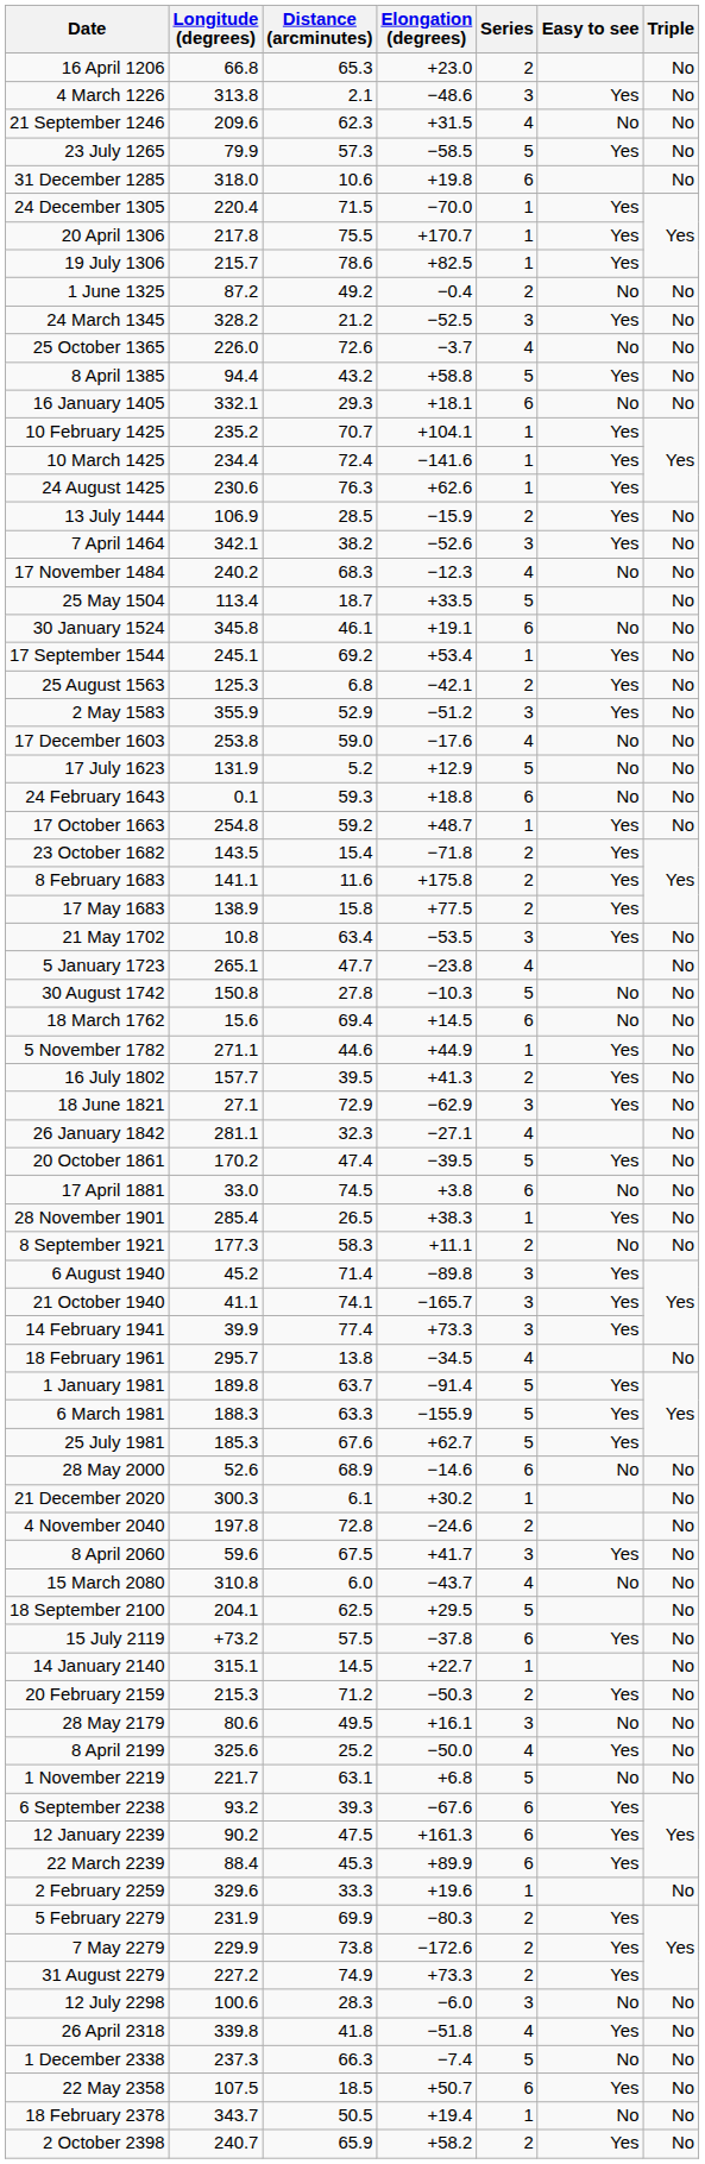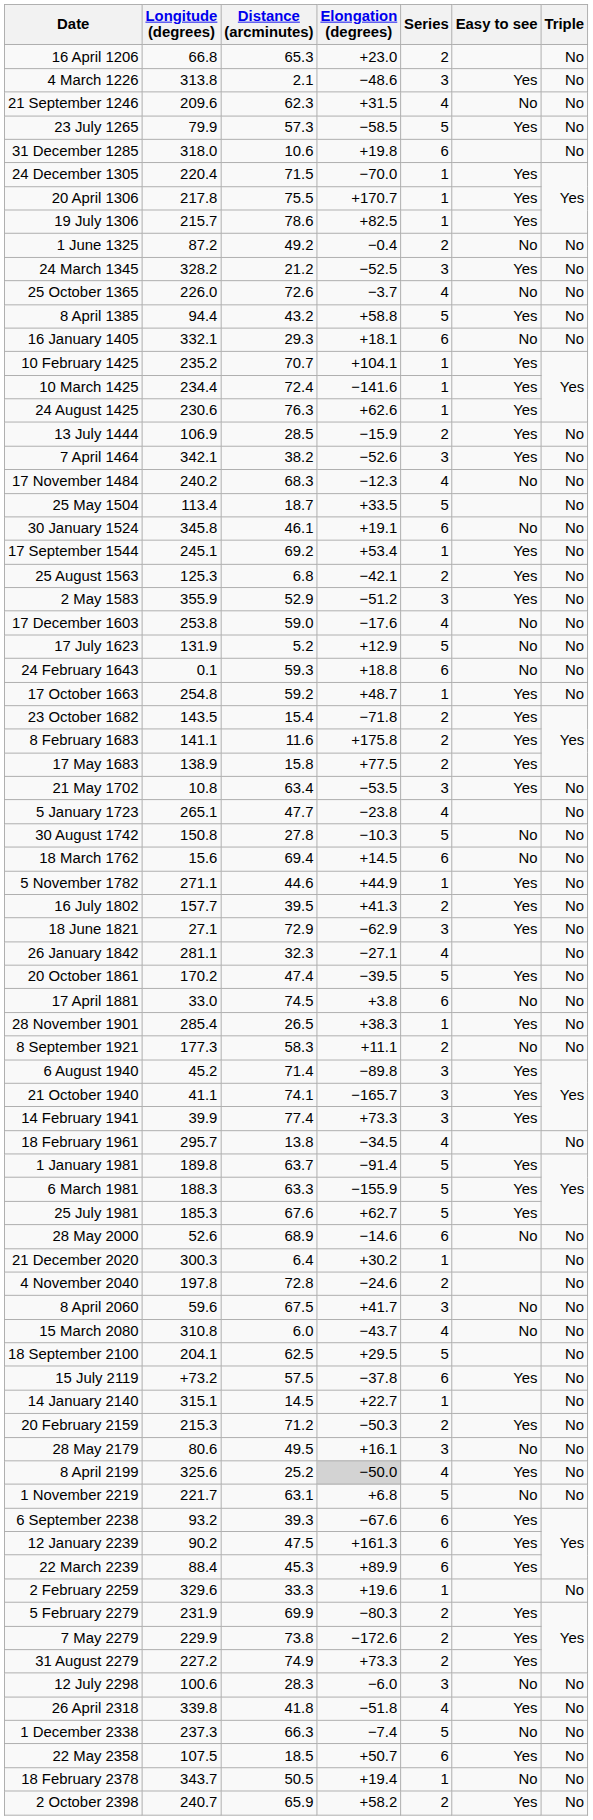 <table class="wikitable sortable" style="text-align:right">
 <tr>
 <th>Date</th>
 <th><a href='#'>Longitude</a><br>(degrees)</th>
 <th><a href='#'>Distance</a><br>(arcminutes)</th>
 <th><a href='#'>Elongation</a><br>(degrees)</th>
 <th>Series</th>
 <th>Easy to see</th>
 <th>Triple</th>
 </tr>
 <tr>
 <td>16 April 1206</td>
 <td>66.8</td>
 <td>65.3</td>
 <td>+23.0</td>
 <td>2</td>
 <td></td>
 <td>No</td>
 </tr>
 <tr>
 <td>4 March 1226</td>
 <td>313.8</td>
 <td>2.1</td>
 <td>−48.6</td>
 <td>3</td>
 <td>Yes</td>
 <td>No</td>
 </tr>
 <tr>
 <td>21 September 1246</td>
 <td>209.6</td>
 <td>62.3</td>
 <td>+31.5</td>
 <td>4</td>
 <td>No</td>
 <td>No</td>
 </tr>
 <tr>
 <td>23 July 1265</td>
 <td>79.9</td>
 <td>57.3</td>
 <td>−58.5</td>
 <td>5</td>
 <td>Yes</td>
 <td>No</td>
 </tr>
 <tr>
 <td>31 December 1285</td>
 <td>318.0</td>
 <td>10.6</td>
 <td>+19.8</td>
 <td>6</td>
 <td></td>
 <td>No</td>
 </tr>
 <tr>
 <td>24 December 1305</td>
 <td>220.4</td>
 <td>71.5</td>
 <td>−70.0</td>
 <td>1</td>
 <td>Yes</td>
 <td rowspan=3>Yes</td>
 </tr>
 <tr>
 <td>20 April 1306</td>
 <td>217.8</td>
 <td>75.5</td>
 <td>+170.7</td>
 <td>1</td>
 <td>Yes</td>
 </tr>
 <tr>
 <td>19 July 1306</td>
 <td>215.7</td>
 <td>78.6</td>
 <td>+82.5</td>
 <td>1</td>
 <td>Yes</td>
 </tr>
 <tr>
 <td>1 June 1325</td>
 <td>87.2</td>
 <td>49.2</td>
 <td>−0.4</td>
 <td>2</td>
 <td>No</td>
 <td>No</td>
 </tr>
 <tr>
 <td>24 March 1345</td>
 <td>328.2</td>
 <td>21.2</td>
 <td>−52.5</td>
 <td>3</td>
 <td>Yes</td>
 <td>No</td>
 </tr>
 <tr>
 <td>25 October 1365</td>
 <td>226.0</td>
 <td>72.6</td>
 <td>−3.7</td>
 <td>4</td>
 <td>No</td>
 <td>No</td>
 </tr>
 <tr>
 <td>8 April 1385</td>
 <td>94.4</td>
 <td>43.2</td>
 <td>+58.8</td>
 <td>5</td>
 <td>Yes</td>
 <td>No</td>
 </tr>
 <tr>
 <td>16 January 1405</td>
 <td>332.1</td>
 <td>29.3</td>
 <td>+18.1</td>
 <td>6</td>
 <td>No</td>
 <td>No</td>
 </tr>
 <tr>
 <td>10 February 1425</td>
 <td>235.2</td>
 <td>70.7</td>
 <td>+104.1</td>
 <td>1</td>
 <td>Yes</td>
 <td rowspan=3>Yes</td>
 </tr>
 <tr>
 <td>10 March 1425</td>
 <td>234.4</td>
 <td>72.4</td>
 <td>−141.6</td>
 <td>1</td>
 <td>Yes</td>
 </tr>
 <tr>
 <td>24 August 1425</td>
 <td>230.6</td>
 <td>76.3</td>
 <td>+62.6</td>
 <td>1</td>
 <td>Yes</td>
 </tr>
 <tr>
 <td>13 July 1444</td>
 <td>106.9</td>
 <td>28.5</td>
 <td>−15.9</td>
 <td>2</td>
 <td>Yes</td>
 <td>No</td>
 </tr>
 <tr>
 <td>7 April 1464</td>
 <td>342.1</td>
 <td>38.2</td>
 <td>−52.6</td>
 <td>3</td>
 <td>Yes</td>
 <td>No</td>
 </tr>
 <tr>
 <td>17 November 1484</td>
 <td>240.2</td>
 <td>68.3</td>
 <td>−12.3</td>
 <td>4</td>
 <td>No</td>
 <td>No</td>
 </tr>
 <tr>
 <td>25 May 1504</td>
 <td>113.4</td>
 <td>18.7</td>
 <td>+33.5</td>
 <td>5</td>
 <td></td>
 <td>No</td>
 </tr>
 <tr>
 <td>30 January 1524</td>
 <td>345.8</td>
 <td>46.1</td>
 <td>+19.1</td>
 <td>6</td>
 <td>No</td>
 <td>No</td>
 </tr>
 <tr>
 <td>17 September 1544</td>
 <td>245.1</td>
 <td>69.2</td>
 <td>+53.4</td>
 <td>1</td>
 <td>Yes</td>
 <td>No</td>
 </tr>
 <tr>
 <td>25 August 1563</td>
 <td>125.3</td>
 <td>6.8</td>
 <td>−42.1</td>
 <td>2</td>
 <td>Yes</td>
 <td>No</td>
 </tr>
 <tr>
 <td>2 May 1583</td>
 <td>355.9</td>
 <td>52.9</td>
 <td>−51.2</td>
 <td>3</td>
 <td>Yes</td>
 <td>No</td>
 </tr>
 <tr>
 <td>17 December 1603</td>
 <td>253.8</td>
 <td>59.0</td>
 <td>−17.6</td>
 <td>4</td>
 <td>No</td>
 <td>No</td>
 </tr>
 <tr>
 <td>17 July 1623</td>
 <td>131.9</td>
 <td>5.2</td>
 <td>+12.9</td>
 <td>5</td>
 <td>No</td>
 <td>No</td>
 </tr>
 <tr>
 <td>24 February 1643</td>
 <td>0.1</td>
 <td>59.3</td>
 <td>+18.8</td>
 <td>6</td>
 <td>No</td>
 <td>No</td>
 </tr>
 <tr>
 <td>17 October 1663</td>
 <td>254.8</td>
 <td>59.2</td>
 <td>+48.7</td>
 <td>1</td>
 <td>Yes</td>
 <td>No</td>
 </tr>
 <tr>
 <td>23 October 1682</td>
 <td>143.5</td>
 <td>15.4</td>
 <td>−71.8</td>
 <td>2</td>
 <td>Yes</td>
 <td rowspan=3>Yes</td>
 </tr>
 <tr>
 <td>8 February 1683</td>
 <td>141.1</td>
 <td>11.6</td>
 <td>+175.8</td>
 <td>2</td>
 <td>Yes</td>
 </tr>
 <tr>
 <td>17 May 1683</td>
 <td>138.9</td>
 <td>15.8</td>
 <td>+77.5</td>
 <td>2</td>
 <td>Yes</td>
 </tr>
 <tr>
 <td>21 May 1702</td>
 <td>10.8</td>
 <td>63.4</td>
 <td>−53.5</td>
 <td>3</td>
 <td>Yes</td>
 <td>No</td>
 </tr>
 <tr>
 <td>5 January 1723</td>
 <td>265.1</td>
 <td>47.7</td>
 <td>−23.8</td>
 <td>4</td>
 <td></td>
 <td>No</td>
 </tr>
 <tr>
 <td>30 August 1742</td>
 <td>150.8</td>
 <td>27.8</td>
 <td>−10.3</td>
 <td>5</td>
 <td>No</td>
 <td>No</td>
 </tr>
 <tr>
 <td>18 March 1762</td>
 <td>15.6</td>
 <td>69.4</td>
 <td>+14.5</td>
 <td>6</td>
 <td>No</td>
 <td>No</td>
 </tr>
 <tr>
 <td>5 November 1782</td>
 <td>271.1</td>
 <td>44.6</td>
 <td>+44.9</td>
 <td>1</td>
 <td>Yes</td>
 <td>No</td>
 </tr>
 <tr>
 <td>16 July 1802</td>
 <td>157.7</td>
 <td>39.5</td>
 <td>+41.3</td>
 <td>2</td>
 <td>Yes</td>
 <td>No</td>
 </tr>
 <tr>
 <td>18 June 1821</td>
 <td>27.1</td>
 <td>72.9</td>
 <td>−62.9</td>
 <td>3</td>
 <td>Yes</td>
 <td>No</td>
 </tr>
 <tr>
 <td>26 January 1842</td>
 <td>281.1</td>
 <td>32.3</td>
 <td>−27.1</td>
 <td>4</td>
 <td></td>
 <td>No</td>
 </tr>
 <tr>
 <td>20 October 1861</td>
 <td>170.2</td>
 <td>47.4</td>
 <td>−39.5</td>
 <td>5</td>
 <td>Yes</td>
 <td>No</td>
 </tr>
 <tr>
 <td>17 April 1881</td>
 <td>33.0</td>
 <td>74.5</td>
 <td>+3.8</td>
 <td>6</td>
 <td>No</td>
 <td>No</td>
 </tr>
 <tr>
 <td>28 November 1901</td>
 <td>285.4</td>
 <td>26.5</td>
 <td>+38.3</td>
 <td>1</td>
 <td>Yes</td>
 <td>No</td>
 </tr>
 <tr>
 <td>8 September 1921</td>
 <td>177.3</td>
 <td>58.3</td>
 <td>+11.1</td>
 <td>2</td>
 <td>No</td>
 <td>No</td>
 </tr>
 <tr>
 <td>6 August 1940</td>
 <td>45.2</td>
 <td>71.4</td>
 <td>−89.8</td>
 <td>3</td>
 <td>Yes</td>
 <td rowspan=3>Yes</td>
 </tr>
 <tr>
 <td>21 October 1940</td>
 <td>41.1</td>
 <td>74.1</td>
 <td>−165.7</td>
 <td>3</td>
 <td>Yes</td>
 </tr>
 <tr>
 <td>14 February 1941</td>
 <td>39.9</td>
 <td>77.4</td>
 <td>+73.3</td>
 <td>3</td>
 <td>Yes<br></td>
 </tr>
 <tr>
 <td>18 February 1961</td>
 <td>295.7</td>
 <td>13.8</td>
 <td>−34.5</td>
 <td>4</td>
 <td></td>
 <td>No</td>
 </tr>
 <tr>
 <td>1 January 1981</td>
 <td>189.8</td>
 <td>63.7</td>
 <td>−91.4</td>
 <td>5</td>
 <td>Yes</td>
 <td rowspan=3>Yes</td>
 </tr>
 <tr>
 <td>6 March 1981</td>
 <td>188.3</td>
 <td>63.3</td>
 <td>−155.9</td>
 <td>5</td>
 <td>Yes</td>
 </tr>
 <tr>
 <td>25 July 1981</td>
 <td>185.3</td>
 <td>67.6</td>
 <td>+62.7</td>
 <td>5</td>
 <td>Yes</td>
 </tr>
 <tr>
 <td>28 May 2000</td>
 <td>52.6</td>
 <td>68.9</td>
 <td>−14.6</td>
 <td>6</td>
 <td>No</td>
 <td>No</td>
 </tr>
 <tr>
 <td>21 December 2020</td>
 <td>300.3</td>
-<td>6.1</td>
+<td>6.4</td>
 <td>+30.2</td>
 <td>1</td>
 <td></td>
 <td>No</td>
 </tr>
 <tr>
 <td>4 November 2040</td>
 <td>197.8</td>
 <td>72.8</td>
 <td>−24.6</td>
 <td>2</td>
 <td></td>
 <td>No</td>
 </tr>
 <tr>
 <td>8 April 2060</td>
 <td>59.6</td>
 <td>67.5</td>
 <td>+41.7</td>
 <td>3</td>
-<td>Yes</td>
+<td>No</td>
 <td>No</td>
 </tr>
 <tr>
 <td>15 March 2080</td>
 <td>310.8</td>
 <td>6.0</td>
 <td>−43.7</td>
 <td>4</td>
 <td>No</td>
 <td>No</td>
 </tr>
 <tr>
 <td>18 September 2100</td>
 <td>204.1</td>
 <td>62.5</td>
 <td>+29.5</td>
 <td>5</td>
 <td></td>
 <td>No</td>
 </tr>
 <tr>
 <td>15 July 2119</td>
 <td>+73.2</td>
 <td>57.5</td>
 <td>−37.8</td>
 <td>6</td>
 <td>Yes</td>
 <td>No</td>
 </tr>
 <tr>
 <td>14 January 2140</td>
 <td>315.1</td>
 <td>14.5</td>
 <td>+22.7</td>
 <td>1</td>
 <td></td>
 <td>No</td>
 </tr>
 <tr>
 <td>20 February 2159</td>
 <td>215.3</td>
 <td>71.2</td>
 <td>−50.3</td>
 <td>2</td>
 <td>Yes</td>
 <td>No</td>
 </tr>
 <tr>
 <td>28 May 2179</td>
 <td>80.6</td>
 <td>49.5</td>
 <td>+16.1</td>
 <td>3</td>
 <td>No</td>
 <td>No</td>
 </tr>
 <tr>
 <td>8 April 2199</td>
 <td>325.6</td>
 <td>25.2</td>
-<td>−50.0</td>
+<td style="background: lightgrey;">−50.0</td>
 <td>4</td>
 <td>Yes</td>
 <td>No</td>
 </tr>
 <tr>
 <td>1 November 2219</td>
 <td>221.7</td>
 <td>63.1</td>
 <td>+6.8</td>
 <td>5</td>
 <td>No</td>
 <td>No</td>
 </tr>
 <tr>
 <td>6 September 2238</td>
 <td>93.2</td>
 <td>39.3</td>
 <td>−67.6</td>
 <td>6</td>
 <td>Yes</td>
 <td rowspan=3>Yes</td>
 </tr>
 <tr>
 <td>12 January 2239</td>
 <td>90.2</td>
 <td>47.5</td>
 <td>+161.3</td>
 <td>6</td>
 <td>Yes</td>
 </tr>
 <tr>
 <td>22 March 2239</td>
 <td>88.4</td>
 <td>45.3</td>
 <td>+89.9</td>
 <td>6</td>
 <td>Yes</td>
 </tr>
 <tr>
 <td>2 February 2259</td>
 <td>329.6</td>
 <td>33.3</td>
 <td>+19.6</td>
 <td>1</td>
 <td></td>
 <td>No</td>
 </tr>
 <tr>
 <td>5 February 2279</td>
 <td>231.9</td>
 <td>69.9</td>
 <td>−80.3</td>
 <td>2</td>
 <td>Yes</td>
 <td rowspan=3>Yes</td>
 </tr>
 <tr>
 <td>7 May 2279</td>
 <td>229.9</td>
 <td>73.8</td>
 <td>−172.6</td>
 <td>2</td>
 <td>Yes</td>
 </tr>
 <tr>
 <td>31 August 2279</td>
 <td>227.2</td>
 <td>74.9</td>
 <td>+73.3</td>
 <td>2</td>
 <td>Yes</td>
 </tr>
 <tr>
 <td>12 July 2298</td>
 <td>100.6</td>
 <td>28.3</td>
 <td>−6.0</td>
 <td>3</td>
 <td>No</td>
 <td>No</td>
 </tr>
 <tr>
 <td>26 April 2318</td>
 <td>339.8</td>
 <td>41.8</td>
 <td>−51.8</td>
 <td>4</td>
 <td>Yes</td>
 <td>No</td>
 </tr>
 <tr>
 <td>1 December 2338</td>
 <td>237.3</td>
 <td>66.3</td>
 <td>−7.4</td>
 <td>5</td>
 <td>No</td>
 <td>No</td>
 </tr>
 <tr>
 <td>22 May 2358</td>
 <td>107.5</td>
 <td>18.5</td>
 <td>+50.7</td>
 <td>6</td>
 <td>Yes</td>
 <td>No</td>
 </tr>
 <tr>
 <td>18 February 2378</td>
 <td>343.7</td>
 <td>50.5</td>
 <td>+19.4</td>
 <td>1</td>
 <td>No</td>
 <td>No</td>
 </tr>
 <tr>
 <td>2 October 2398</td>
 <td>240.7</td>
 <td>65.9</td>
 <td>+58.2</td>
 <td>2</td>
 <td>Yes</td>
 <td>No</td>
 </tr>
 </table>
